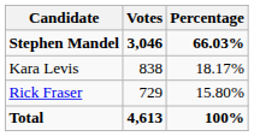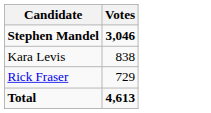 <table class="wikitable">
 <tr>
 <th>Candidate</th>
 <th>Votes</th>
-<th>Percentage</th>
 </tr>
 <tr>
 <td><strong>Stephen Mandel</strong></td>
 <td style="text-align:right"><strong>3,046</strong></td>
-<td style="text-align:right"><strong>66.03%</strong></td>
 </tr>
 <tr>
 <td>Kara Levis</td>
 <td style="text-align:right">838</td>
-<td style="text-align:right">18.17%</td>
 </tr>
 <tr>
 <td><a href='#'>Rick Fraser</a></td>
 <td style="text-align:right">729</td>
-<td style="text-align:right">15.80%</td>
 </tr>
 <tr>
 <td><strong>Total</strong></td>
 <td style="text-align:right"><strong>4,613</strong></td>
-<td style="text-align:right"><strong>100%</strong></td>
 </tr>
 </table>
